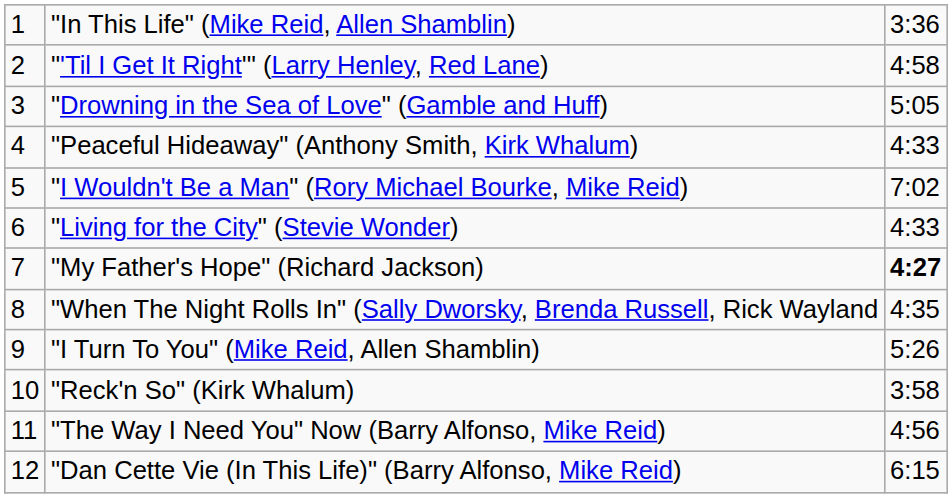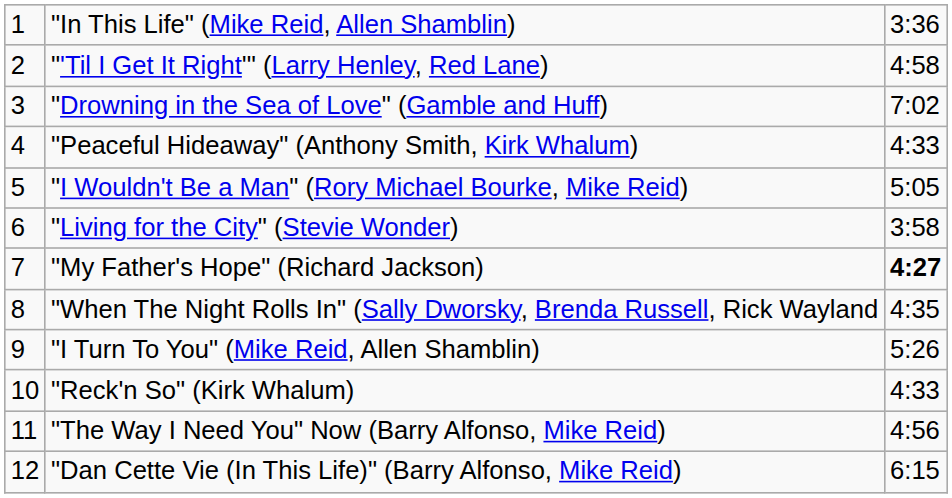 <table class="wikitable">
 <tr>
 <td>1</td>
 <td>"In This Life" (<a href='#'>Mike Reid</a>, <a href='#'>Allen Shamblin</a>)</td>
 <td>3:36</td>
 </tr>
 <tr>
 <td>2</td>
 <td>"<a href='#'>'Til I Get It Right</a>'" (<a href='#'>Larry Henley</a>, <a href='#'>Red Lane</a>)</td>
 <td>4:58</td>
 </tr>
 <tr>
 <td>3</td>
 <td>"<a href='#'>Drowning in the Sea of Love</a>" (<a href='#'>Gamble and Huff</a>)</td>
-<td>5:05</td>
+<td>7:02</td>
 </tr>
 <tr>
 <td>4</td>
 <td>"Peaceful Hideaway" (Anthony Smith, <a href='#'>Kirk Whalum</a>)</td>
 <td>4:33</td>
 </tr>
 <tr>
 <td>5</td>
 <td>"<a href='#'>I Wouldn't Be a Man</a>" (<a href='#'>Rory Michael Bourke</a>, <a href='#'>Mike Reid</a>)</td>
-<td>7:02</td>
+<td>5:05</td>
 </tr>
 <tr>
 <td>6</td>
 <td>"<a href='#'>Living for the City</a>" (<a href='#'>Stevie Wonder</a>)</td>
-<td>4:33</td>
+<td>3:58</td>
 </tr>
 <tr>
 <td>7</td>
 <td>"My Father's Hope" (Richard Jackson)</td>
 <td><strong>4:27</strong></td>
 </tr>
 <tr>
 <td>8</td>
 <td>"When The Night Rolls In" (<a href='#'>Sally Dworsky</a>, <a href='#'>Brenda Russell</a>, Rick Wayland</td>
 <td>4:35</td>
 </tr>
 <tr>
 <td>9</td>
 <td>"I Turn To You" (<a href='#'>Mike Reid</a>, Allen Shamblin)</td>
 <td>5:26</td>
 </tr>
 <tr>
 <td>10</td>
 <td>"Reck'n So" (Kirk Whalum)</td>
-<td>3:58</td>
+<td>4:33</td>
 </tr>
 <tr>
 <td>11</td>
 <td>"The Way I Need You" Now (Barry Alfonso, <a href='#'>Mike Reid</a>)</td>
 <td>4:56</td>
 </tr>
 <tr>
 <td>12</td>
 <td>"Dan Cette Vie (In This Life)" (Barry Alfonso, <a href='#'>Mike Reid</a>)</td>
 <td>6:15</td>
 </tr>
 </table>
